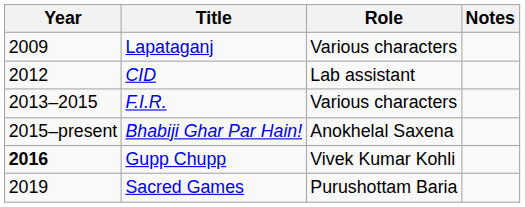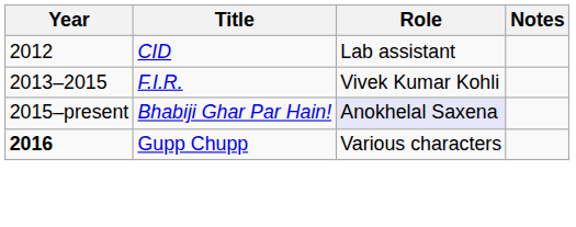 <table class="wikitable plainrowheaders sortable">
 <tr>
 <th scope="col">Year</th>
 <th scope="col">Title</th>
 <th scope="col">Role</th>
 <th scope="col" class="unsortable">Notes</th>
-</tr>
-<tr>
-<td>2009</td>
-<td><a href='#'>Lapataganj</a></td>
-<td>Various characters</td>
-<td></td>
 </tr>
 <tr>
 <td>2012</td>
 <td><em><a href='#'>CID</a></em></td>
 <td>Lab assistant</td>
 <td></td>
 </tr>
 <tr>
 <td>2013–2015</td>
 <td><em><a href='#'>F.I.R.</a></em></td>
-<td>Various characters</td>
+<td>Vivek Kumar Kohli</td>
 <td></td>
 </tr>
 <tr>
 <td>2015–present</td>
 <td><em><a href='#'>Bhabiji Ghar Par Hain!</a></td>
-<td>Anokhelal Saxena</td>
+<td style="background: lavender;">Anokhelal Saxena</td>
 <td></td>
 </tr>
 <tr>
 <td><strong>2016</strong></td>
 <td></em><a href='#'>Gupp Chupp</a><em></td>
-<td>Vivek Kumar Kohli</td>
-<td></td>
-</tr>
-<tr>
-<td>2019</td>
-<td></em><a href='#'>Sacred Games</a><em></td>
-<td>Purushottam Baria</td>
+<td>Various characters</td>
 <td></td>
 </tr>
 </table>
